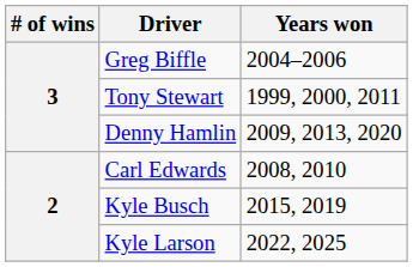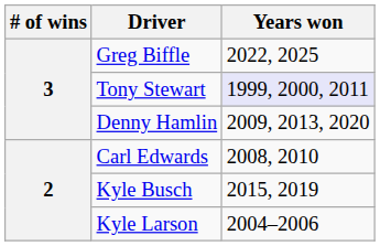 <table class="wikitable" style="font-size: 95%;">
 <tr>
 <th># of wins</th>
 <th>Driver</th>
 <th>Years won</th>
 </tr>
 <tr>
 <th rowspan="3">3</th>
 <td><a href='#'>Greg Biffle</a></td>
-<td>2004–2006</td>
+<td>2022, 2025</td>
 </tr>
 <tr>
 <td><a href='#'>Tony Stewart</a></td>
-<td>1999, 2000, 2011</td>
+<td style="background: lavender;">1999, 2000, 2011</td>
 </tr>
 <tr>
 <td><a href='#'>Denny Hamlin</a></td>
 <td>2009, 2013, 2020</td>
 </tr>
 <tr>
 <th rowspan="3">2</th>
 <td><a href='#'>Carl Edwards</a></td>
 <td>2008, 2010</td>
 </tr>
 <tr>
 <td><a href='#'>Kyle Busch</a></td>
 <td>2015, 2019</td>
 </tr>
 <tr>
 <td><a href='#'>Kyle Larson</a></td>
-<td>2022, 2025</td>
+<td>2004–2006</td>
 </tr>
 </table>
